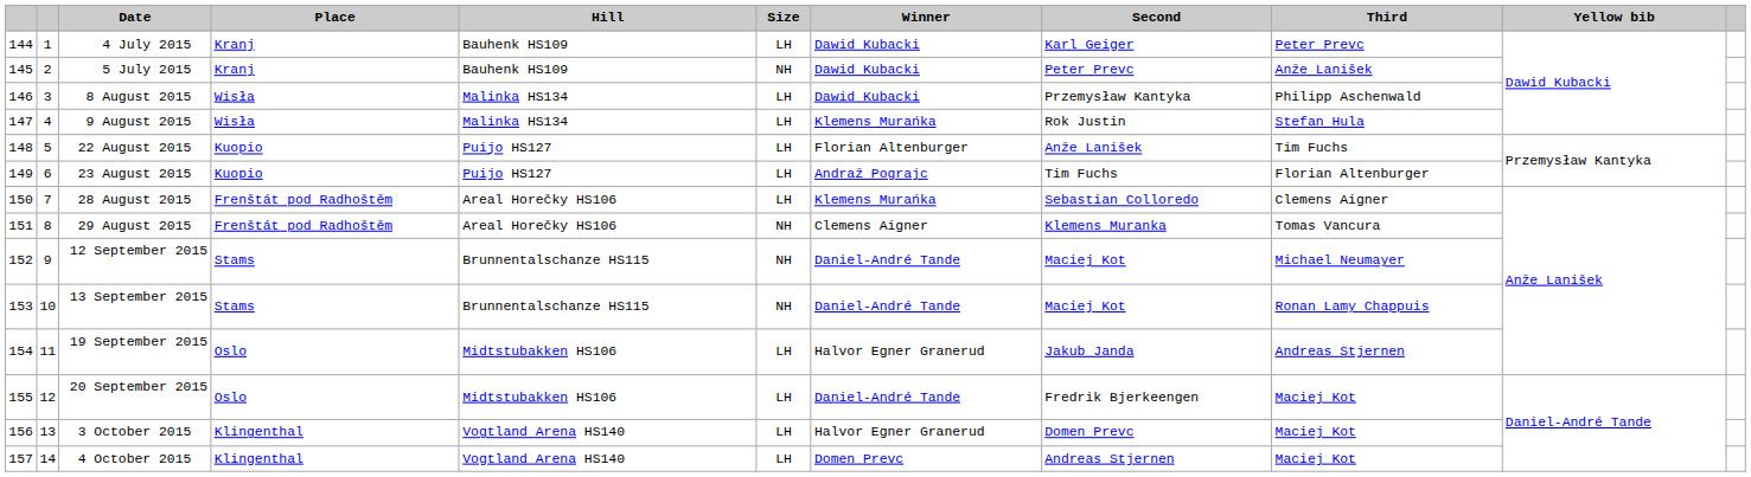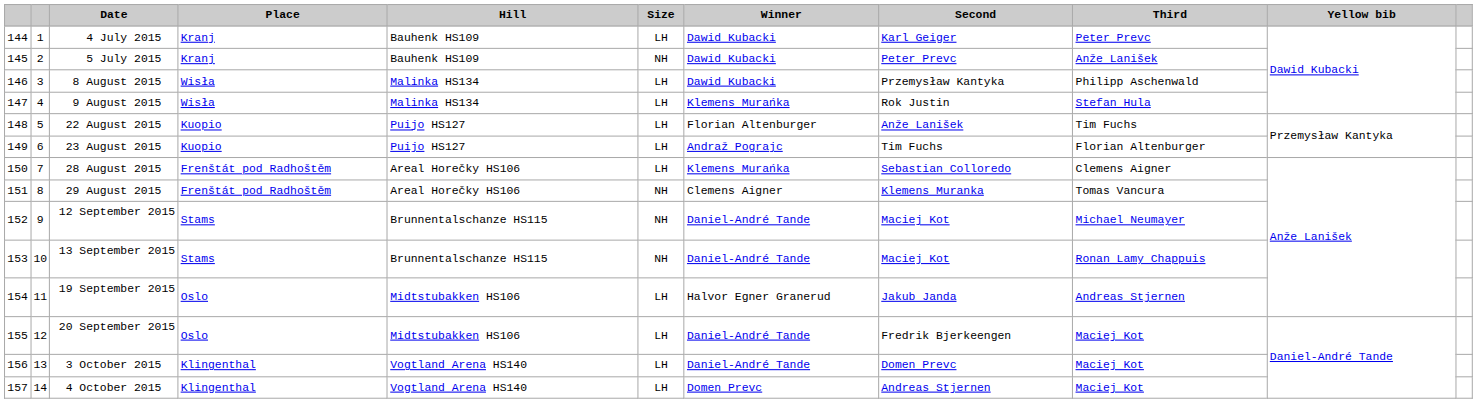 <table class="wikitable plainrowheaders" style="background:#fff; font-size:86%; line-height:16px; border:grey solid 1px; border-collapse:collapse;">
 <tr style="background:#ccc; text-align:center;">
 <th scope="col" style="background:#ccc; width=20 px;"></th>
 <th scope="col" style="background:#ccc; width=30 px;"></th>
 <th scope="col" style="background:#ccc; width:120px;">Date</th>
 <th scope="col" style="background:#ccc; width:200px;">Place</th>
 <th scope="col" style="background:#ccc; width:240px;">Hill</th>
 <th scope="col" style="background:#ccc; width:40px;">Size</th>
 <th scope="col" style="background:#ccc; width:185px;">Winner</th>
 <th scope="col" style="background:#ccc; width:185px;">Second</th>
 <th scope="col" style="background:#ccc; width:185px;">Third</th>
 <th scope="col" style="background:#ccc; width:180px;">Yellow bib</th>
 <th scope="col" style="background:#ccc; width:10px;"></th>
 </tr>
 <tr>
 <td align=center>144</td>
 <td align=center>1</td>
 <td align=right>4 July 2015  </td>
 <td> <a href='#'>Kranj</a></td>
 <td>Bauhenk HS109</td>
 <td align=center>LH</td>
 <td> <a href='#'>Dawid Kubacki</a></td>
 <td> <a href='#'>Karl Geiger</a></td>
 <td> <a href='#'>Peter Prevc</a></td>
 <td rowspan=4> <a href='#'>Dawid Kubacki</a></td>
 <td></td>
 </tr>
 <tr>
 <td align=center>145</td>
 <td align=center>2</td>
 <td align=right>5 July 2015  </td>
 <td> <a href='#'>Kranj</a></td>
 <td>Bauhenk HS109</td>
 <td align=center>NH</td>
 <td> <a href='#'>Dawid Kubacki</a></td>
 <td> <a href='#'>Peter Prevc</a></td>
 <td> <a href='#'>Anže Lanišek</a></td>
 <td></td>
 </tr>
 <tr>
 <td align=center>146</td>
 <td align=center>3</td>
 <td align=right>8 August 2015  </td>
 <td> <a href='#'>Wisła</a></td>
 <td><a href='#'>Malinka</a> HS134</td>
 <td align=center>LH</td>
 <td> <a href='#'>Dawid Kubacki</a></td>
 <td> Przemysław Kantyka</td>
 <td> Philipp Aschenwald</td>
 <td></td>
 </tr>
 <tr>
 <td align=center>147</td>
 <td align=center>4</td>
 <td align=right>9 August 2015  </td>
 <td> <a href='#'>Wisła</a></td>
 <td><a href='#'>Malinka</a> HS134</td>
 <td align=center>LH</td>
 <td> <a href='#'>Klemens Murańka</a></td>
 <td> Rok Justin</td>
 <td> <a href='#'>Stefan Hula</a></td>
 <td></td>
 </tr>
 <tr>
 <td align=center>148</td>
 <td align=center>5</td>
 <td align=right>22 August 2015  </td>
 <td> <a href='#'>Kuopio</a></td>
 <td><a href='#'>Puijo</a> HS127</td>
 <td align=center>LH</td>
 <td> Florian Altenburger</td>
 <td> <a href='#'>Anže Lanišek</a></td>
 <td> Tim Fuchs</td>
 <td rowspan=2> Przemysław Kantyka</td>
 <td></td>
 </tr>
 <tr>
 <td align=center>149</td>
 <td align=center>6</td>
 <td align=right>23 August 2015  </td>
 <td> <a href='#'>Kuopio</a></td>
 <td><a href='#'>Puijo</a> HS127</td>
 <td align=center>LH</td>
 <td> <a href='#'>Andraž Pograjc</a></td>
 <td> Tim Fuchs</td>
 <td> Florian Altenburger</td>
 <td></td>
 </tr>
 <tr>
 <td align=center>150</td>
 <td align=center>7</td>
 <td align=right>28 August 2015  </td>
 <td> <a href='#'>Frenštát pod Radhoštěm</a></td>
 <td>Areal Horečky HS106</td>
 <td align=center>LH</td>
 <td> <a href='#'>Klemens Murańka</a></td>
 <td> <a href='#'>Sebastian Colloredo</a></td>
 <td> Clemens Aigner</td>
 <td rowspan=5> <a href='#'>Anže Lanišek</a></td>
 <td></td>
 </tr>
 <tr>
 <td align=center>151</td>
 <td align=center>8</td>
 <td align=right>29 August 2015  </td>
 <td> <a href='#'>Frenštát pod Radhoštěm</a></td>
 <td>Areal Horečky HS106</td>
 <td align=center>NH</td>
 <td> Clemens Aigner</td>
 <td> <a href='#'>Klemens Muranka</a></td>
 <td> Tomas Vancura</td>
 <td></td>
 </tr>
 <tr>
 <td align=center>152</td>
 <td align=center>9</td>
 <td align=right>12 September 2015  </td>
 <td> <a href='#'>Stams</a></td>
 <td>Brunnentalschanze HS115</td>
 <td align=center>NH</td>
 <td> <a href='#'>Daniel-André Tande</a></td>
 <td> <a href='#'>Maciej Kot</a></td>
 <td> <a href='#'>Michael Neumayer</a></td>
 <td></td>
 </tr>
 <tr>
 <td align=center>153</td>
 <td align=center>10</td>
 <td align=right>13 September 2015  </td>
 <td> <a href='#'>Stams</a></td>
 <td>Brunnentalschanze HS115</td>
 <td align=center>NH</td>
 <td> <a href='#'>Daniel-André Tande</a></td>
 <td> <a href='#'>Maciej Kot</a></td>
 <td> <a href='#'>Ronan Lamy Chappuis</a></td>
 <td></td>
 </tr>
 <tr>
 <td align=center>154</td>
 <td align=center>11</td>
 <td align=right>19 September 2015  </td>
 <td> <a href='#'>Oslo</a></td>
 <td><a href='#'>Midtstubakken</a> HS106</td>
 <td align=center>LH</td>
 <td> Halvor Egner Granerud</td>
 <td> <a href='#'>Jakub Janda</a></td>
 <td> <a href='#'>Andreas Stjernen</a></td>
 <td></td>
 </tr>
 <tr>
 <td align=center>155</td>
 <td align=center>12</td>
 <td align=right>20 September 2015  </td>
 <td> <a href='#'>Oslo</a></td>
 <td><a href='#'>Midtstubakken</a> HS106</td>
 <td align=center>LH</td>
 <td> <a href='#'>Daniel-André Tande</a></td>
 <td> Fredrik Bjerkeengen</td>
 <td> <a href='#'>Maciej Kot</a></td>
 <td rowspan=3> <a href='#'>Daniel-André Tande</a></td>
 <td></td>
 </tr>
 <tr>
 <td align=center>156</td>
 <td align=center>13</td>
 <td align=right>3 October 2015  </td>
 <td> <a href='#'>Klingenthal</a></td>
 <td><a href='#'>Vogtland Arena</a> HS140</td>
 <td align=center>LH</td>
-<td> Halvor Egner Granerud</td>
+<td> <a href='#'>Daniel-André Tande</a></td>
 <td> <a href='#'>Domen Prevc</a></td>
 <td> <a href='#'>Maciej Kot</a></td>
 <td></td>
 </tr>
 <tr>
 <td align=center>157</td>
 <td align=center>14</td>
 <td align=right>4 October 2015  </td>
 <td> <a href='#'>Klingenthal</a></td>
 <td><a href='#'>Vogtland Arena</a> HS140</td>
 <td align=center>LH</td>
 <td> <a href='#'>Domen Prevc</a></td>
 <td> <a href='#'>Andreas Stjernen</a></td>
 <td> <a href='#'>Maciej Kot</a></td>
 <td></td>
 </tr>
 </table>
